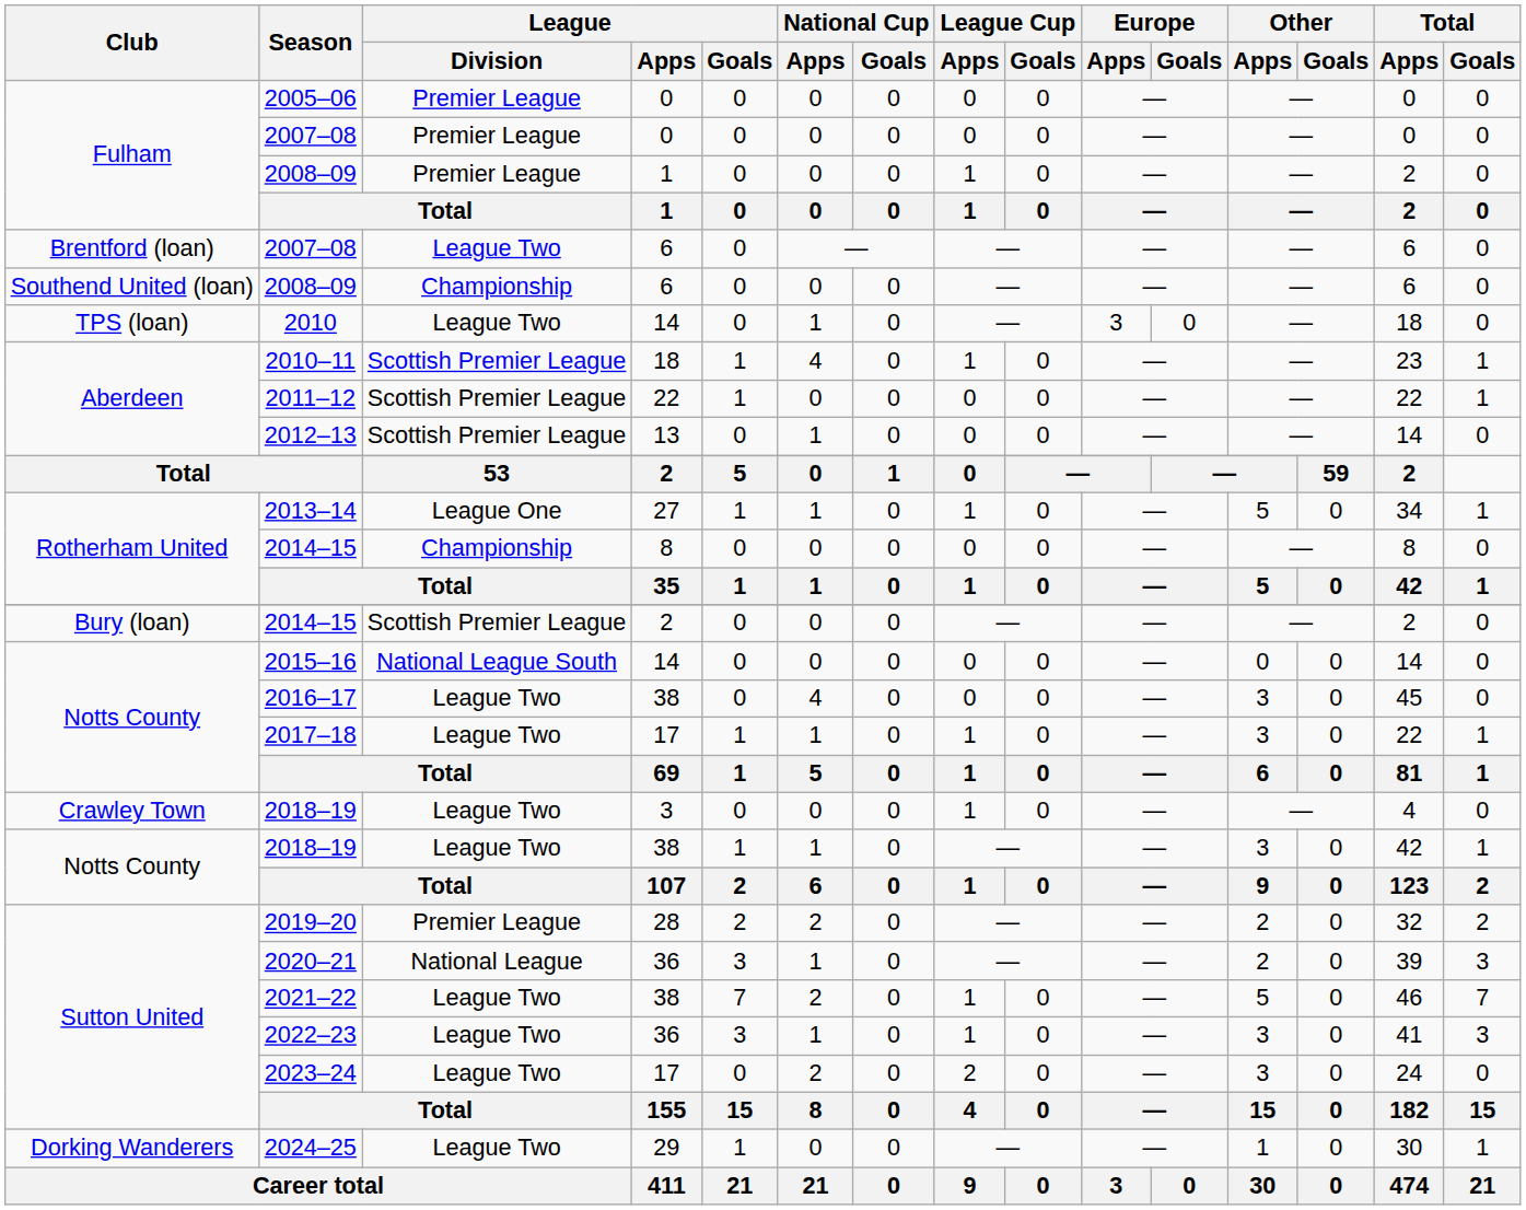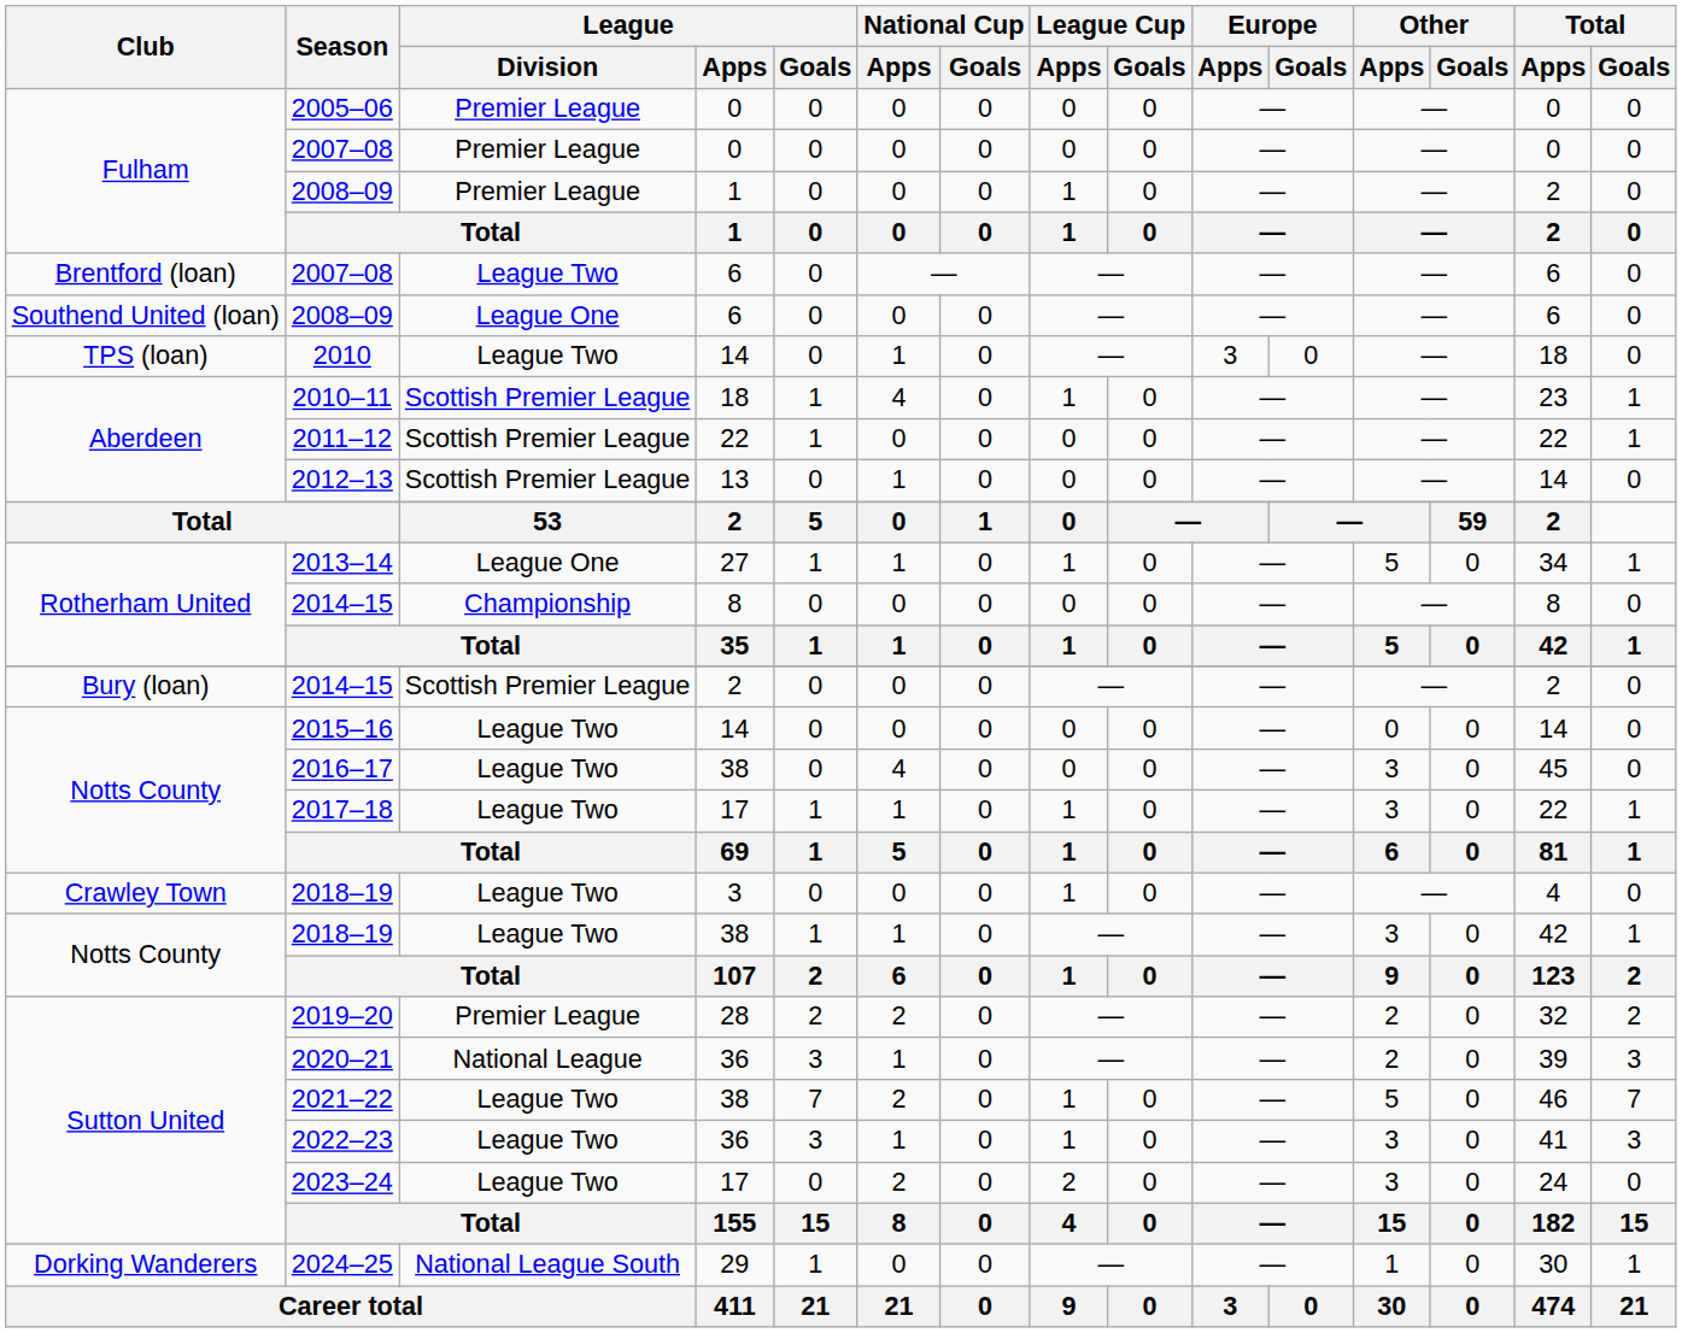 <table class="wikitable" style="text-align: center;">
 <tr>
 <th rowspan="2">Club</th>
 <th rowspan="2">Season</th>
 <th colspan="3">League</th>
 <th colspan="2">National Cup</th>
 <th colspan="2">League Cup</th>
 <th colspan="2">Europe</th>
 <th colspan="2">Other</th>
 <th colspan="2">Total</th>
 </tr>
 <tr>
 <th>Division</th>
 <th>Apps</th>
 <th>Goals</th>
 <th>Apps</th>
 <th>Goals</th>
 <th>Apps</th>
 <th>Goals</th>
 <th>Apps</th>
 <th>Goals</th>
 <th>Apps</th>
 <th>Goals</th>
 <th>Apps</th>
 <th>Goals</th>
 </tr>
 <tr>
 <td rowspan="4"><a href='#'>Fulham</a></td>
 <td><a href='#'>2005–06</a></td>
 <td><a href='#'>Premier League</a></td>
 <td>0</td>
 <td>0</td>
 <td>0</td>
 <td>0</td>
 <td>0</td>
 <td>0</td>
 <td colspan="2">―</td>
 <td colspan="2">―</td>
 <td>0</td>
 <td>0</td>
 </tr>
 <tr>
 <td><a href='#'>2007–08</a></td>
 <td>Premier League</td>
 <td>0</td>
 <td>0</td>
 <td>0</td>
 <td>0</td>
 <td>0</td>
 <td>0</td>
 <td colspan="2">―</td>
 <td colspan="2">―</td>
 <td>0</td>
 <td>0</td>
 </tr>
 <tr>
 <td><a href='#'>2008–09</a></td>
 <td>Premier League</td>
 <td>1</td>
 <td>0</td>
 <td>0</td>
 <td>0</td>
 <td>1</td>
 <td>0</td>
 <td colspan="2">―</td>
 <td colspan="2">―</td>
 <td>2</td>
 <td>0</td>
 </tr>
 <tr>
 <th colspan="2">Total</th>
 <th>1</th>
 <th>0</th>
 <th>0</th>
 <th>0</th>
 <th>1</th>
 <th>0</th>
 <th colspan="2">―</th>
 <th colspan="2">―</th>
 <th>2</th>
 <th>0</th>
 </tr>
 <tr>
 <td><a href='#'>Brentford</a> (loan)</td>
 <td><a href='#'>2007–08</a></td>
 <td><a href='#'>League Two</a></td>
 <td>6</td>
 <td>0</td>
 <td colspan="2">―</td>
 <td colspan="2">―</td>
 <td colspan="2">―</td>
 <td colspan="2">―</td>
 <td>6</td>
 <td>0</td>
 </tr>
 <tr>
 <td><a href='#'>Southend United</a> (loan)</td>
 <td><a href='#'>2008–09</a></td>
-<td><a href='#'>Championship</a></td>
+<td><a href='#'>League One</a></td>
 <td>6</td>
 <td>0</td>
 <td>0</td>
 <td>0</td>
 <td colspan="2">―</td>
 <td colspan="2">―</td>
 <td colspan="2">―</td>
 <td>6</td>
 <td>0</td>
 </tr>
 <tr>
 <td><a href='#'>TPS</a> (loan)</td>
 <td><a href='#'>2010</a></td>
 <td>League Two</td>
 <td>14</td>
 <td>0</td>
 <td>1</td>
 <td>0</td>
 <td colspan="2">―</td>
 <td>3</td>
 <td>0</td>
 <td colspan="2">―</td>
 <td>18</td>
 <td>0</td>
 </tr>
 <tr>
 <td rowspan="4" valign="center"><a href='#'>Aberdeen</a></td>
 <td><a href='#'>2010–11</a></td>
 <td><a href='#'>Scottish Premier League</a></td>
 <td>18</td>
 <td>1</td>
 <td>4</td>
 <td>0</td>
 <td>1</td>
 <td>0</td>
 <td colspan="2">―</td>
 <td colspan="2">―</td>
 <td>23</td>
 <td>1</td>
 </tr>
 <tr>
 <td><a href='#'>2011–12</a></td>
 <td>Scottish Premier League</td>
 <td>22</td>
 <td>1</td>
 <td>0</td>
 <td>0</td>
 <td>0</td>
 <td>0</td>
 <td colspan="2">―</td>
 <td colspan="2">―</td>
 <td>22</td>
 <td>1</td>
 </tr>
 <tr>
 <td><a href='#'>2012–13</a></td>
 <td>Scottish Premier League</td>
 <td>13</td>
 <td>0</td>
 <td>1</td>
 <td>0</td>
 <td>0</td>
 <td>0</td>
 <td colspan="2">―</td>
 <td colspan="2">―</td>
 <td>14</td>
 <td>0</td>
 </tr>
 <tr>
 </tr>
 <tr>
 <th colspan="2">Total</th>
 <th>53</th>
 <th>2</th>
 <th>5</th>
 <th>0</th>
 <th>1</th>
 <th>0</th>
 <th colspan="2">―</th>
 <th colspan="2">―</th>
 <th>59</th>
 <th>2</th>
 </tr>
 <tr>
 <td rowspan="3" valign="center"><a href='#'>Rotherham United</a></td>
 <td><a href='#'>2013–14</a></td>
 <td>League One</td>
 <td>27</td>
 <td>1</td>
 <td>1</td>
 <td>0</td>
 <td>1</td>
 <td>0</td>
 <td colspan="2">―</td>
 <td>5</td>
 <td>0</td>
 <td>34</td>
 <td>1</td>
 </tr>
 <tr>
 <td><a href='#'>2014–15</a></td>
 <td><a href='#'>Championship</a></td>
 <td>8</td>
 <td>0</td>
 <td>0</td>
 <td>0</td>
 <td>0</td>
 <td>0</td>
 <td colspan="2">―</td>
 <td colspan="2">―</td>
 <td>8</td>
 <td>0</td>
 </tr>
 <tr>
 <th colspan="2">Total</th>
 <th>35</th>
 <th>1</th>
 <th>1</th>
 <th>0</th>
 <th>1</th>
 <th>0</th>
 <th colspan="2">―</th>
 <th>5</th>
 <th>0</th>
 <th>42</th>
 <th>1</th>
 </tr>
 <tr>
 </tr>
 <tr>
 <td><a href='#'>Bury</a> (loan)</td>
 <td><a href='#'>2014–15</a></td>
 <td>Scottish Premier League</td>
 <td>2</td>
 <td>0</td>
 <td>0</td>
 <td>0</td>
 <td colspan="2">―</td>
 <td colspan="2">―</td>
 <td colspan="2">―</td>
 <td>2</td>
 <td>0</td>
 </tr>
 <tr>
 <td rowspan="4" valign="center"><a href='#'>Notts County</a></td>
 <td><a href='#'>2015–16</a></td>
-<td><a href='#'>National League South</a></td>
+<td>League Two</td>
 <td>14</td>
 <td>0</td>
 <td>0</td>
 <td>0</td>
 <td>0</td>
 <td>0</td>
 <td colspan="2">―</td>
 <td>0</td>
 <td>0</td>
 <td>14</td>
 <td>0</td>
 </tr>
 <tr>
 <td><a href='#'>2016–17</a></td>
 <td>League Two</td>
 <td>38</td>
 <td>0</td>
 <td>4</td>
 <td>0</td>
 <td>0</td>
 <td>0</td>
 <td colspan="2">―</td>
 <td>3</td>
 <td>0</td>
 <td>45</td>
 <td>0</td>
 </tr>
 <tr>
 <td><a href='#'>2017–18</a></td>
 <td>League Two</td>
 <td>17</td>
 <td>1</td>
 <td>1</td>
 <td>0</td>
 <td>1</td>
 <td>0</td>
 <td colspan="2">―</td>
 <td>3</td>
 <td>0</td>
 <td>22</td>
 <td>1</td>
 </tr>
 <tr>
 <th colspan="2">Total</th>
 <th>69</th>
 <th>1</th>
 <th>5</th>
 <th>0</th>
 <th>1</th>
 <th>0</th>
 <th colspan="2">―</th>
 <th>6</th>
 <th>0</th>
 <th>81</th>
 <th>1</th>
 </tr>
 <tr>
 <td><a href='#'>Crawley Town</a></td>
 <td><a href='#'>2018–19</a></td>
 <td>League Two</td>
 <td>3</td>
 <td>0</td>
 <td>0</td>
 <td>0</td>
 <td>1</td>
 <td>0</td>
 <td colspan="2">―</td>
 <td colspan="2">―</td>
 <td>4</td>
 <td>0</td>
 </tr>
 <tr>
 <td rowspan="2" valign="center">Notts County</td>
 <td><a href='#'>2018–19</a></td>
 <td>League Two</td>
 <td>38</td>
 <td>1</td>
 <td>1</td>
 <td>0</td>
 <td colspan="2">―</td>
 <td colspan="2">―</td>
 <td>3</td>
 <td>0</td>
 <td>42</td>
 <td>1</td>
 </tr>
 <tr>
 <th colspan="2">Total</th>
 <th>107</th>
 <th>2</th>
 <th>6</th>
 <th>0</th>
 <th>1</th>
 <th>0</th>
 <th colspan="2">―</th>
 <th>9</th>
 <th>0</th>
 <th>123</th>
 <th>2</th>
 </tr>
 <tr>
 <td rowspan="6" valign="center"><a href='#'>Sutton United</a></td>
 <td><a href='#'>2019–20</a></td>
 <td>Premier League</td>
 <td>28</td>
 <td>2</td>
 <td>2</td>
 <td>0</td>
 <td colspan="2">―</td>
 <td colspan="2">―</td>
 <td>2</td>
 <td>0</td>
 <td>32</td>
 <td>2</td>
 </tr>
 <tr>
 <td><a href='#'>2020–21</a></td>
 <td>National League</td>
 <td>36</td>
 <td>3</td>
 <td>1</td>
 <td>0</td>
 <td colspan="2">―</td>
 <td colspan="2">―</td>
 <td>2</td>
 <td>0</td>
 <td>39</td>
 <td>3</td>
 </tr>
 <tr>
 <td><a href='#'>2021–22</a></td>
 <td>League Two</td>
 <td>38</td>
 <td>7</td>
 <td>2</td>
 <td>0</td>
 <td>1</td>
 <td>0</td>
 <td colspan="2">―</td>
 <td>5</td>
 <td>0</td>
 <td>46</td>
 <td>7</td>
 </tr>
 <tr>
 <td><a href='#'>2022–23</a></td>
 <td>League Two</td>
 <td>36</td>
 <td>3</td>
 <td>1</td>
 <td>0</td>
 <td>1</td>
 <td>0</td>
 <td colspan="2">—</td>
 <td>3</td>
 <td>0</td>
 <td>41</td>
 <td>3</td>
 </tr>
 <tr>
 <td><a href='#'>2023–24</a></td>
 <td>League Two</td>
 <td>17</td>
 <td>0</td>
 <td>2</td>
 <td>0</td>
 <td>2</td>
 <td>0</td>
 <td colspan="2">—</td>
 <td>3</td>
 <td>0</td>
 <td>24</td>
 <td>0</td>
 </tr>
 <tr>
 <th colspan="2">Total</th>
 <th>155</th>
 <th>15</th>
 <th>8</th>
 <th>0</th>
 <th>4</th>
 <th>0</th>
 <th colspan="2">―</th>
 <th>15</th>
 <th>0</th>
 <th>182</th>
 <th>15</th>
 </tr>
 <tr>
 <td><a href='#'>Dorking Wanderers</a></td>
 <td><a href='#'>2024–25</a></td>
-<td>League Two</td>
+<td><a href='#'>National League South</a></td>
 <td>29</td>
 <td>1</td>
 <td>0</td>
 <td>0</td>
 <td colspan="2">—</td>
 <td colspan="2">—</td>
 <td>1</td>
 <td>0</td>
 <td>30</td>
 <td>1</td>
 </tr>
 <tr>
 <th colspan="3">Career total</th>
 <th>411</th>
 <th>21</th>
 <th>21</th>
 <th>0</th>
 <th>9</th>
 <th>0</th>
 <th>3</th>
 <th>0</th>
 <th>30</th>
 <th>0</th>
 <th>474</th>
 <th>21</th>
 </tr>
 </table>
